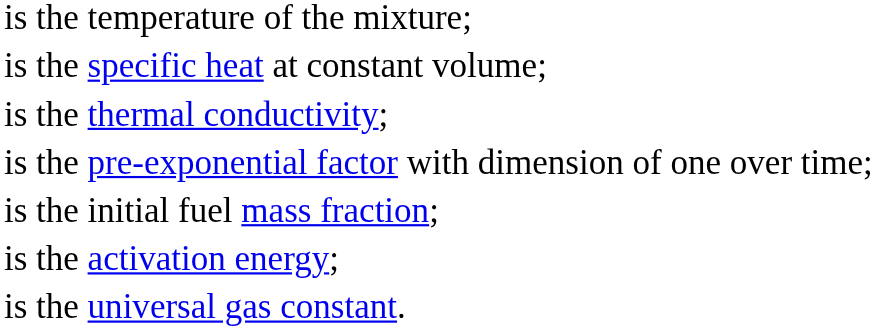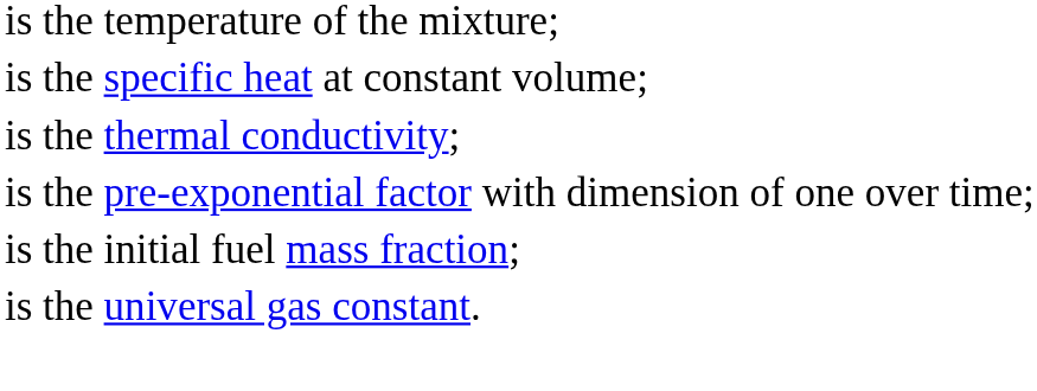 <table cellpadding="2" style="line-height:100%;">
 <tr>
 <td></td>
 <td>is the temperature of the mixture;</td>
 </tr>
 <tr>
 <td></td>
 <td>is the <a href='#'>specific heat</a> at constant volume;</td>
 </tr>
 <tr>
 <td></td>
 <td>is the <a href='#'>thermal conductivity</a>;</td>
 </tr>
 <tr>
 <td></td>
 <td>is the <a href='#'>pre-exponential factor</a> with dimension of one over time;</td>
 </tr>
 <tr>
 <td></td>
 <td>is the initial fuel <a href='#'>mass fraction</a>;</td>
 </tr>
 <tr>
 <td></td>
-<td>is the <a href='#'>activation energy</a>;</td>
-</tr>
-<tr>
-<td></td>
 <td>is the <a href='#'>universal gas constant</a>.</td>
 </tr>
 </table>
